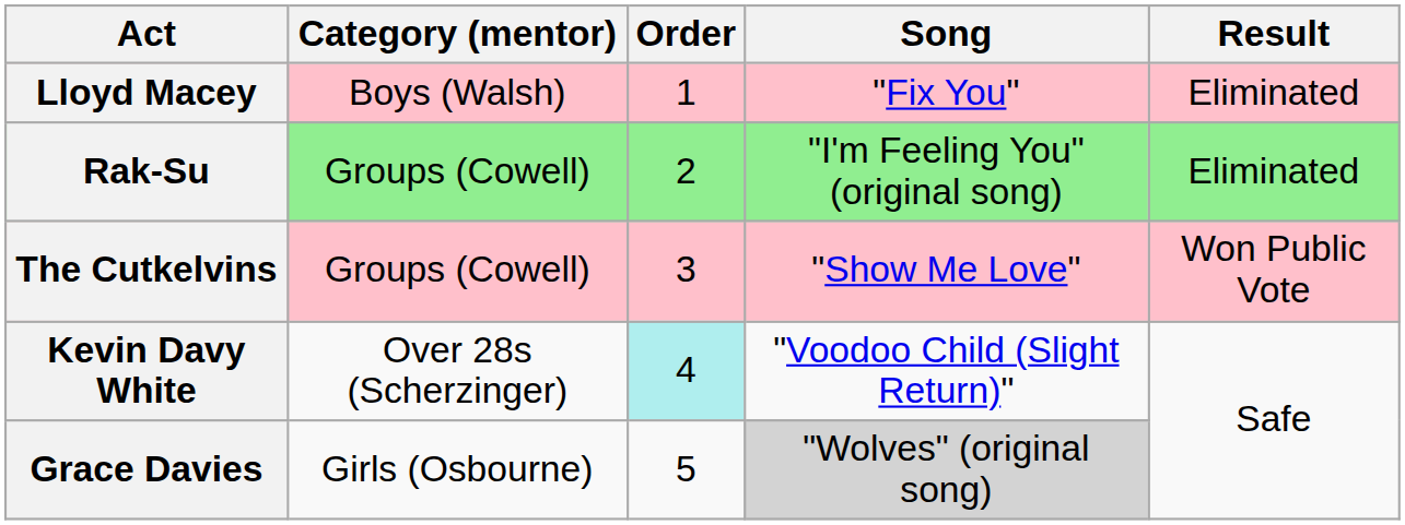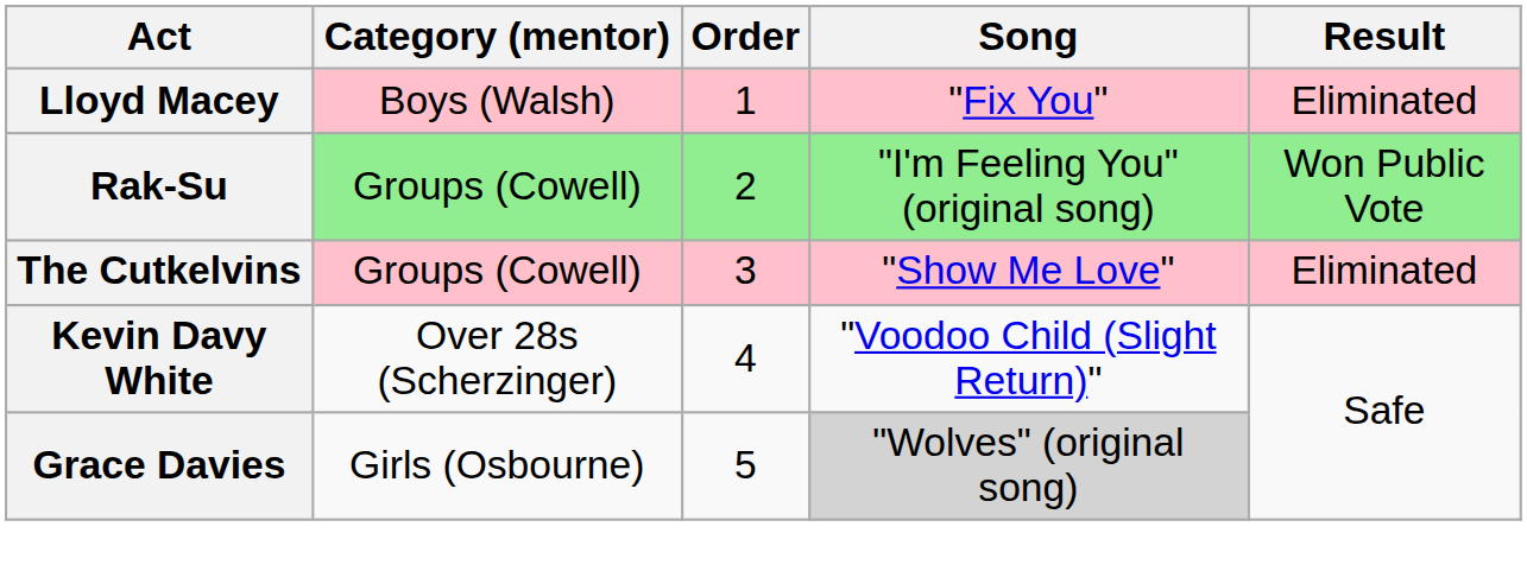 <table class="wikitable plainrowheaders" style="text-align:center;" id="sun5">
 <tr>
 <th scope="col">Act</th>
 <th scope="col">Category (mentor)</th>
 <th scope="col">Order</th>
 <th scope="col">Song</th>
 <th scope="col">Result</th>
 </tr>
 <tr style="background:pink;">
 <th scope="row">Lloyd Macey</th>
 <td>Boys (Walsh)</td>
 <td>1</td>
 <td>"<a href='#'>Fix You</a>"</td>
 <td>Eliminated</td>
 </tr>
 <tr style="background:lightgreen;">
 <th scope="row">Rak-Su</th>
 <td>Groups (Cowell)</td>
 <td>2</td>
 <td>"I'm Feeling You" (original song)</td>
-<td>Eliminated</td>
+<td>Won Public Vote</td>
 </tr>
 <tr style="background:pink;">
 <th scope="row">The Cutkelvins</th>
 <td>Groups (Cowell)</td>
 <td>3</td>
 <td>"<a href='#'>Show Me Love</a>"</td>
-<td>Won Public Vote</td>
+<td>Eliminated</td>
 </tr>
 <tr>
 <th scope="row">Kevin Davy White</th>
 <td>Over 28s (Scherzinger)</td>
-<td style="background: paleturquoise;">4</td>
+<td>4</td>
 <td>"<a href='#'>Voodoo Child (Slight Return)</a>"</td>
 <td rowspan=2>Safe</td>
 </tr>
 <tr>
 <th scope="row">Grace Davies</th>
 <td>Girls (Osbourne)</td>
 <td>5</td>
 <td style="background: lightgrey;">"Wolves" (original song)</td>
 </tr>
 </table>
